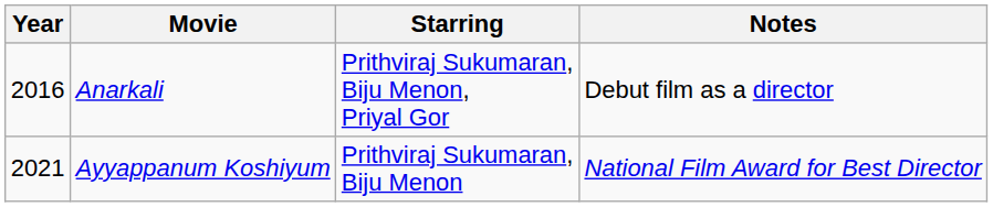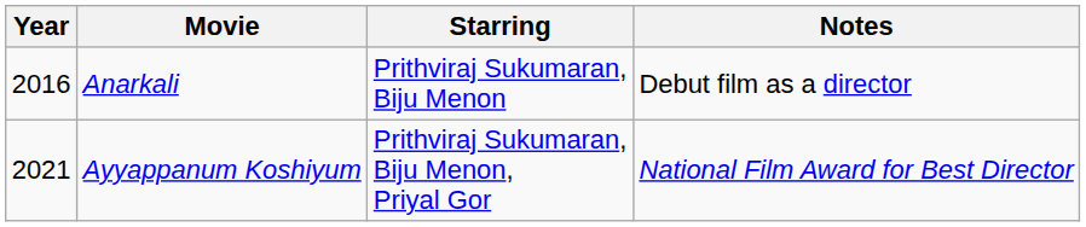 <table class="wikitable">
 <tr>
 <th>Year</th>
 <th>Movie</th>
 <th>Starring</th>
 <th>Notes</th>
 </tr>
 <tr>
 <td>2016</td>
 <td><em><a href='#'>Anarkali</a></em></td>
-<td><a href='#'>Prithviraj Sukumaran</a>,<br><a href='#'>Biju Menon</a>,<br><a href='#'>Priyal Gor</a></td>
+<td><a href='#'>Prithviraj Sukumaran</a>,<br><a href='#'>Biju Menon</a></td>
 <td>Debut film as a <a href='#'>director</a></td>
 </tr>
 <tr>
 <td>2021</td>
 <td><em><a href='#'>Ayyappanum Koshiyum</a></em></td>
-<td><a href='#'>Prithviraj Sukumaran</a>,<br><a href='#'>Biju Menon</a></td>
+<td><a href='#'>Prithviraj Sukumaran</a>,<br><a href='#'>Biju Menon</a>,<br><a href='#'>Priyal Gor</a></td>
 <td><em><a href='#'>National Film Award for Best Director</a></em></td>
 </tr>
 </table>
